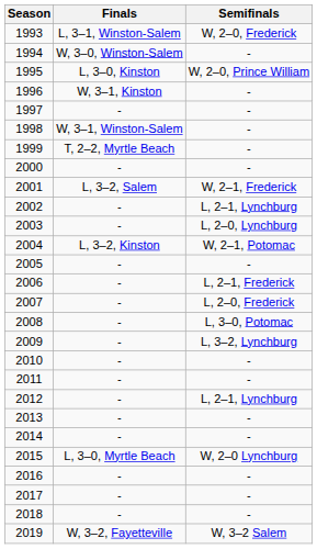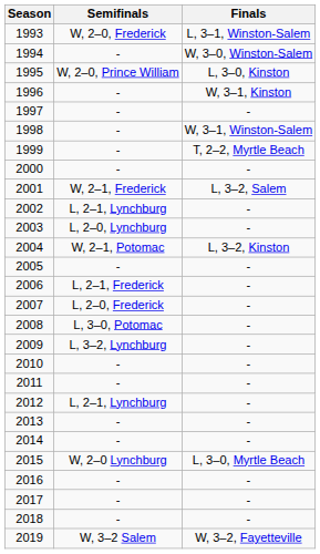 <table class="wikitable" style="text-align:center">
 <tr>
 <th>Season</th>
+<th>Semifinals</th>
 <th>Finals</th>
-<th>Semifinals</th>
 </tr>
 <tr>
 <td>1993</td>
+<td>W, 2–0, <a href='#'>Frederick</a></td>
 <td>L, 3–1, <a href='#'>Winston-Salem</a></td>
-<td>W, 2–0, <a href='#'>Frederick</a></td>
 </tr>
 <tr>
 <td>1994</td>
+<td>-</td>
 <td>W, 3–0, <a href='#'>Winston-Salem</a></td>
-<td>-</td>
 </tr>
 <tr>
 <td>1995</td>
+<td>W, 2–0, <a href='#'>Prince William</a></td>
 <td>L, 3–0, <a href='#'>Kinston</a></td>
-<td>W, 2–0, <a href='#'>Prince William</a></td>
 </tr>
 <tr>
 <td>1996</td>
+<td>-</td>
 <td>W, 3–1, <a href='#'>Kinston</a></td>
-<td>-</td>
 </tr>
 <tr>
 <td>1997</td>
 <td>-</td>
 <td>-</td>
 </tr>
 <tr>
 <td>1998</td>
+<td>-</td>
 <td>W, 3–1, <a href='#'>Winston-Salem</a></td>
-<td>-</td>
 </tr>
 <tr>
 <td>1999</td>
+<td>-</td>
 <td>T, 2–2, <a href='#'>Myrtle Beach</a></td>
-<td>-</td>
 </tr>
 <tr>
 <td>2000</td>
 <td>-</td>
 <td>-</td>
 </tr>
 <tr>
 <td>2001</td>
+<td>W, 2–1, <a href='#'>Frederick</a></td>
 <td>L, 3–2, <a href='#'>Salem</a></td>
-<td>W, 2–1, <a href='#'>Frederick</a></td>
 </tr>
 <tr>
 <td>2002</td>
+<td>L, 2–1, <a href='#'>Lynchburg</a></td>
 <td>-</td>
-<td>L, 2–1, <a href='#'>Lynchburg</a></td>
 </tr>
 <tr>
 <td>2003</td>
+<td>L, 2–0, <a href='#'>Lynchburg</a></td>
 <td>-</td>
-<td>L, 2–0, <a href='#'>Lynchburg</a></td>
 </tr>
 <tr>
 <td>2004</td>
+<td>W, 2–1, <a href='#'>Potomac</a></td>
 <td>L, 3–2, <a href='#'>Kinston</a></td>
-<td>W, 2–1, <a href='#'>Potomac</a></td>
 </tr>
 <tr>
 <td>2005</td>
 <td>-</td>
 <td>-</td>
 </tr>
 <tr>
 <td>2006</td>
+<td>L, 2–1, <a href='#'>Frederick</a></td>
 <td>-</td>
-<td>L, 2–1, <a href='#'>Frederick</a></td>
 </tr>
 <tr>
 <td>2007</td>
+<td>L, 2–0, <a href='#'>Frederick</a></td>
 <td>-</td>
-<td>L, 2–0, <a href='#'>Frederick</a></td>
 </tr>
 <tr>
 <td>2008</td>
+<td>L, 3–0, <a href='#'>Potomac</a></td>
 <td>-</td>
-<td>L, 3–0, <a href='#'>Potomac</a></td>
 </tr>
 <tr>
 <td>2009</td>
+<td>L, 3–2, <a href='#'>Lynchburg</a></td>
 <td>-</td>
-<td>L, 3–2, <a href='#'>Lynchburg</a></td>
 </tr>
 <tr>
 <td>2010</td>
 <td>-</td>
 <td>-</td>
 </tr>
 <tr>
 <td>2011</td>
 <td>-</td>
 <td>-</td>
 </tr>
 <tr>
 <td>2012</td>
+<td>L, 2–1, <a href='#'>Lynchburg</a></td>
 <td>-</td>
-<td>L, 2–1, <a href='#'>Lynchburg</a></td>
 </tr>
 <tr>
 <td>2013</td>
 <td>-</td>
 <td>-</td>
 </tr>
 <tr>
 <td>2014</td>
 <td>-</td>
 <td>-</td>
 </tr>
 <tr>
 <td>2015</td>
+<td>W, 2–0 <a href='#'>Lynchburg</a></td>
 <td>L, 3–0, <a href='#'>Myrtle Beach</a></td>
-<td>W, 2–0 <a href='#'>Lynchburg</a></td>
 </tr>
 <tr>
 <td>2016</td>
 <td>-</td>
 <td>-</td>
 </tr>
 <tr>
 <td>2017</td>
 <td>-</td>
 <td>-</td>
 </tr>
 <tr>
 <td>2018</td>
 <td>-</td>
 <td>-</td>
 </tr>
 <tr>
 <td>2019</td>
+<td>W, 3–2 <a href='#'>Salem</a></td>
 <td>W, 3–2, <a href='#'>Fayetteville</a></td>
-<td>W, 3–2 <a href='#'>Salem</a></td>
 </tr>
 </table>
